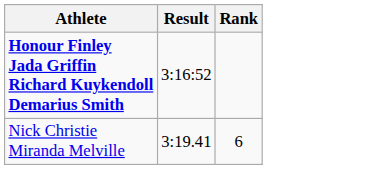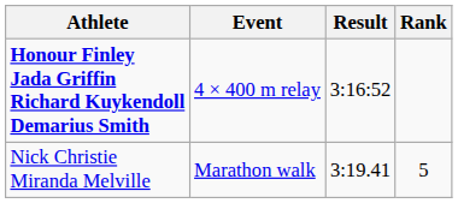 <table class=wikitable style=font-size:90%;text-align:center>
 <tr>
 <th>Athlete</th>
+<th>Event</th>
 <th>Result</th>
 <th>Rank</th>
 </tr>
 <tr>
 <td align=left><strong><a href='#'>Honour Finley</a><br><a href='#'>Jada Griffin</a><br><a href='#'>Richard Kuykendoll</a><br><a href='#'>Demarius Smith</a></strong></td>
+<td align=left><a href='#'>4 × 400 m relay</a></td>
 <td>3:16:52</td>
 <td></td>
 </tr>
 <tr>
 <td align=left><a href='#'>Nick Christie</a><br><a href='#'>Miranda Melville</a></td>
+<td align=left><a href='#'>Marathon walk</a></td>
 <td>3:19.41</td>
-<td>6</td>
+<td>5</td>
 </tr>
 </table>
